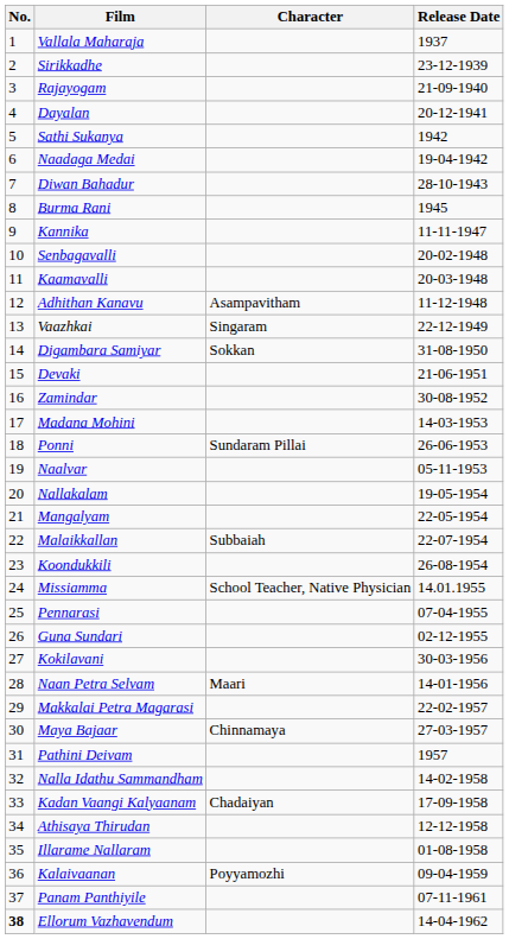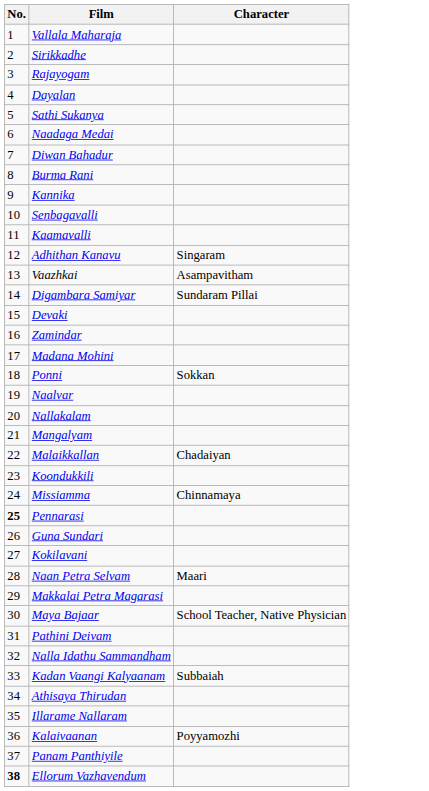 <table class="wikitable">
 <tr>
 <th>No.</th>
 <th>Film</th>
 <th>Character</th>
-<th>Release Date</th>
 </tr>
 <tr>
 <td>1</td>
 <td><em><a href='#'>Vallala Maharaja</a></em></td>
 <td></td>
-<td>1937</td>
 </tr>
 <tr>
 <td>2</td>
 <td><em><a href='#'>Sirikkadhe</a></em></td>
 <td></td>
-<td>23-12-1939</td>
 </tr>
 <tr>
 <td>3</td>
 <td><em><a href='#'>Rajayogam</a></em></td>
 <td></td>
-<td>21-09-1940</td>
 </tr>
 <tr>
 <td>4</td>
 <td><em><a href='#'>Dayalan</a></em></td>
 <td></td>
-<td>20-12-1941</td>
 </tr>
 <tr>
 <td>5</td>
 <td><em><a href='#'>Sathi Sukanya</a></em></td>
 <td></td>
-<td>1942</td>
 </tr>
 <tr>
 <td>6</td>
 <td><em><a href='#'>Naadaga Medai</a></em></td>
 <td></td>
-<td>19-04-1942</td>
 </tr>
 <tr>
 <td>7</td>
 <td><em><a href='#'>Diwan Bahadur</a></em></td>
 <td></td>
-<td>28-10-1943</td>
 </tr>
 <tr>
 <td>8</td>
 <td><em><a href='#'>Burma Rani</a></em></td>
 <td></td>
-<td>1945</td>
 </tr>
 <tr>
 <td>9</td>
 <td><em><a href='#'>Kannika</a></em></td>
 <td></td>
-<td>11-11-1947</td>
 </tr>
 <tr>
 <td>10</td>
 <td><em><a href='#'>Senbagavalli</a></em></td>
 <td></td>
-<td>20-02-1948</td>
 </tr>
 <tr>
 <td>11</td>
 <td><em><a href='#'>Kaamavalli</a></em></td>
 <td></td>
-<td>20-03-1948</td>
 </tr>
 <tr>
 <td>12</td>
 <td><em><a href='#'>Adhithan Kanavu</a></em></td>
-<td>Asampavitham</td>
-<td>11-12-1948</td>
+<td>Singaram</td>
 </tr>
 <tr>
 <td>13</td>
 <td><em>Vaazhkai</em></td>
-<td>Singaram</td>
-<td>22-12-1949</td>
+<td>Asampavitham</td>
 </tr>
 <tr>
 <td>14</td>
 <td><em><a href='#'>Digambara Samiyar</a></em></td>
-<td>Sokkan</td>
-<td>31-08-1950</td>
+<td>Sundaram Pillai</td>
 </tr>
 <tr>
 <td>15</td>
 <td><em><a href='#'>Devaki</a></em></td>
 <td></td>
-<td>21-06-1951</td>
 </tr>
 <tr>
 <td>16</td>
 <td><em><a href='#'>Zamindar</a></em></td>
 <td></td>
-<td>30-08-1952</td>
 </tr>
 <tr>
 <td>17</td>
 <td><em><a href='#'>Madana Mohini</a></em></td>
 <td></td>
-<td>14-03-1953</td>
 </tr>
 <tr>
 <td>18</td>
 <td><em><a href='#'>Ponni</a></em></td>
-<td>Sundaram Pillai</td>
-<td>26-06-1953</td>
+<td>Sokkan</td>
 </tr>
 <tr>
 <td>19</td>
 <td><em><a href='#'>Naalvar</a></em></td>
 <td></td>
-<td>05-11-1953</td>
 </tr>
 <tr>
 <td>20</td>
 <td><em><a href='#'>Nallakalam</a></em></td>
 <td></td>
-<td>19-05-1954</td>
 </tr>
 <tr>
 <td>21</td>
 <td><em><a href='#'>Mangalyam</a></em></td>
 <td></td>
-<td>22-05-1954</td>
 </tr>
 <tr>
 <td>22</td>
 <td><em><a href='#'>Malaikkallan</a></em></td>
-<td>Subbaiah</td>
-<td>22-07-1954</td>
+<td>Chadaiyan</td>
 </tr>
 <tr>
 <td>23</td>
 <td><em><a href='#'>Koondukkili</a></em></td>
 <td></td>
-<td>26-08-1954</td>
 </tr>
 <tr>
 <td>24</td>
 <td><em><a href='#'>Missiamma</a></em></td>
-<td>School Teacher, Native Physician</td>
-<td>14.01.1955</td>
+<td>Chinnamaya</td>
 </tr>
 <tr>
-<td>25</td>
+<td><strong>25</strong></td>
 <td><em><a href='#'>Pennarasi</a></em></td>
 <td></td>
-<td>07-04-1955</td>
 </tr>
 <tr>
 <td>26</td>
 <td><em><a href='#'>Guna Sundari</a></em></td>
 <td></td>
-<td>02-12-1955</td>
 </tr>
 <tr>
 <td>27</td>
 <td><em><a href='#'>Kokilavani</a></em></td>
 <td></td>
-<td>30-03-1956</td>
 </tr>
 <tr>
 <td>28</td>
 <td><em><a href='#'>Naan Petra Selvam</a></em></td>
 <td>Maari</td>
-<td>14-01-1956</td>
 </tr>
 <tr>
 <td>29</td>
 <td><em><a href='#'>Makkalai Petra Magarasi</a></em></td>
 <td></td>
-<td>22-02-1957</td>
 </tr>
 <tr>
 <td>30</td>
 <td><em><a href='#'>Maya Bajaar</a></em></td>
-<td>Chinnamaya</td>
-<td>27-03-1957</td>
+<td>School Teacher, Native Physician</td>
 </tr>
 <tr>
 <td>31</td>
 <td><em><a href='#'>Pathini Deivam</a></em></td>
 <td></td>
-<td>1957</td>
 </tr>
 <tr>
 <td>32</td>
 <td><em><a href='#'>Nalla Idathu Sammandham</a></em></td>
 <td></td>
-<td>14-02-1958</td>
 </tr>
 <tr>
 <td>33</td>
 <td><em><a href='#'>Kadan Vaangi Kalyaanam</a></em></td>
-<td>Chadaiyan</td>
-<td>17-09-1958</td>
+<td>Subbaiah</td>
 </tr>
 <tr>
 <td>34</td>
 <td><em><a href='#'>Athisaya Thirudan</a></em></td>
 <td></td>
-<td>12-12-1958</td>
 </tr>
 <tr>
 <td>35</td>
 <td><em><a href='#'>Illarame Nallaram</a></em></td>
 <td></td>
-<td>01-08-1958</td>
 </tr>
 <tr>
 <td>36</td>
 <td><em><a href='#'>Kalaivaanan</a></em></td>
 <td>Poyyamozhi</td>
-<td>09-04-1959</td>
 </tr>
 <tr>
 <td>37</td>
 <td><em><a href='#'>Panam Panthiyile</a></em></td>
 <td></td>
-<td>07-11-1961</td>
 </tr>
 <tr>
 <td><strong>38</strong></td>
 <td><em><a href='#'>Ellorum Vazhavendum</a></em></td>
 <td></td>
-<td>14-04-1962</td>
 </tr>
 </table>
